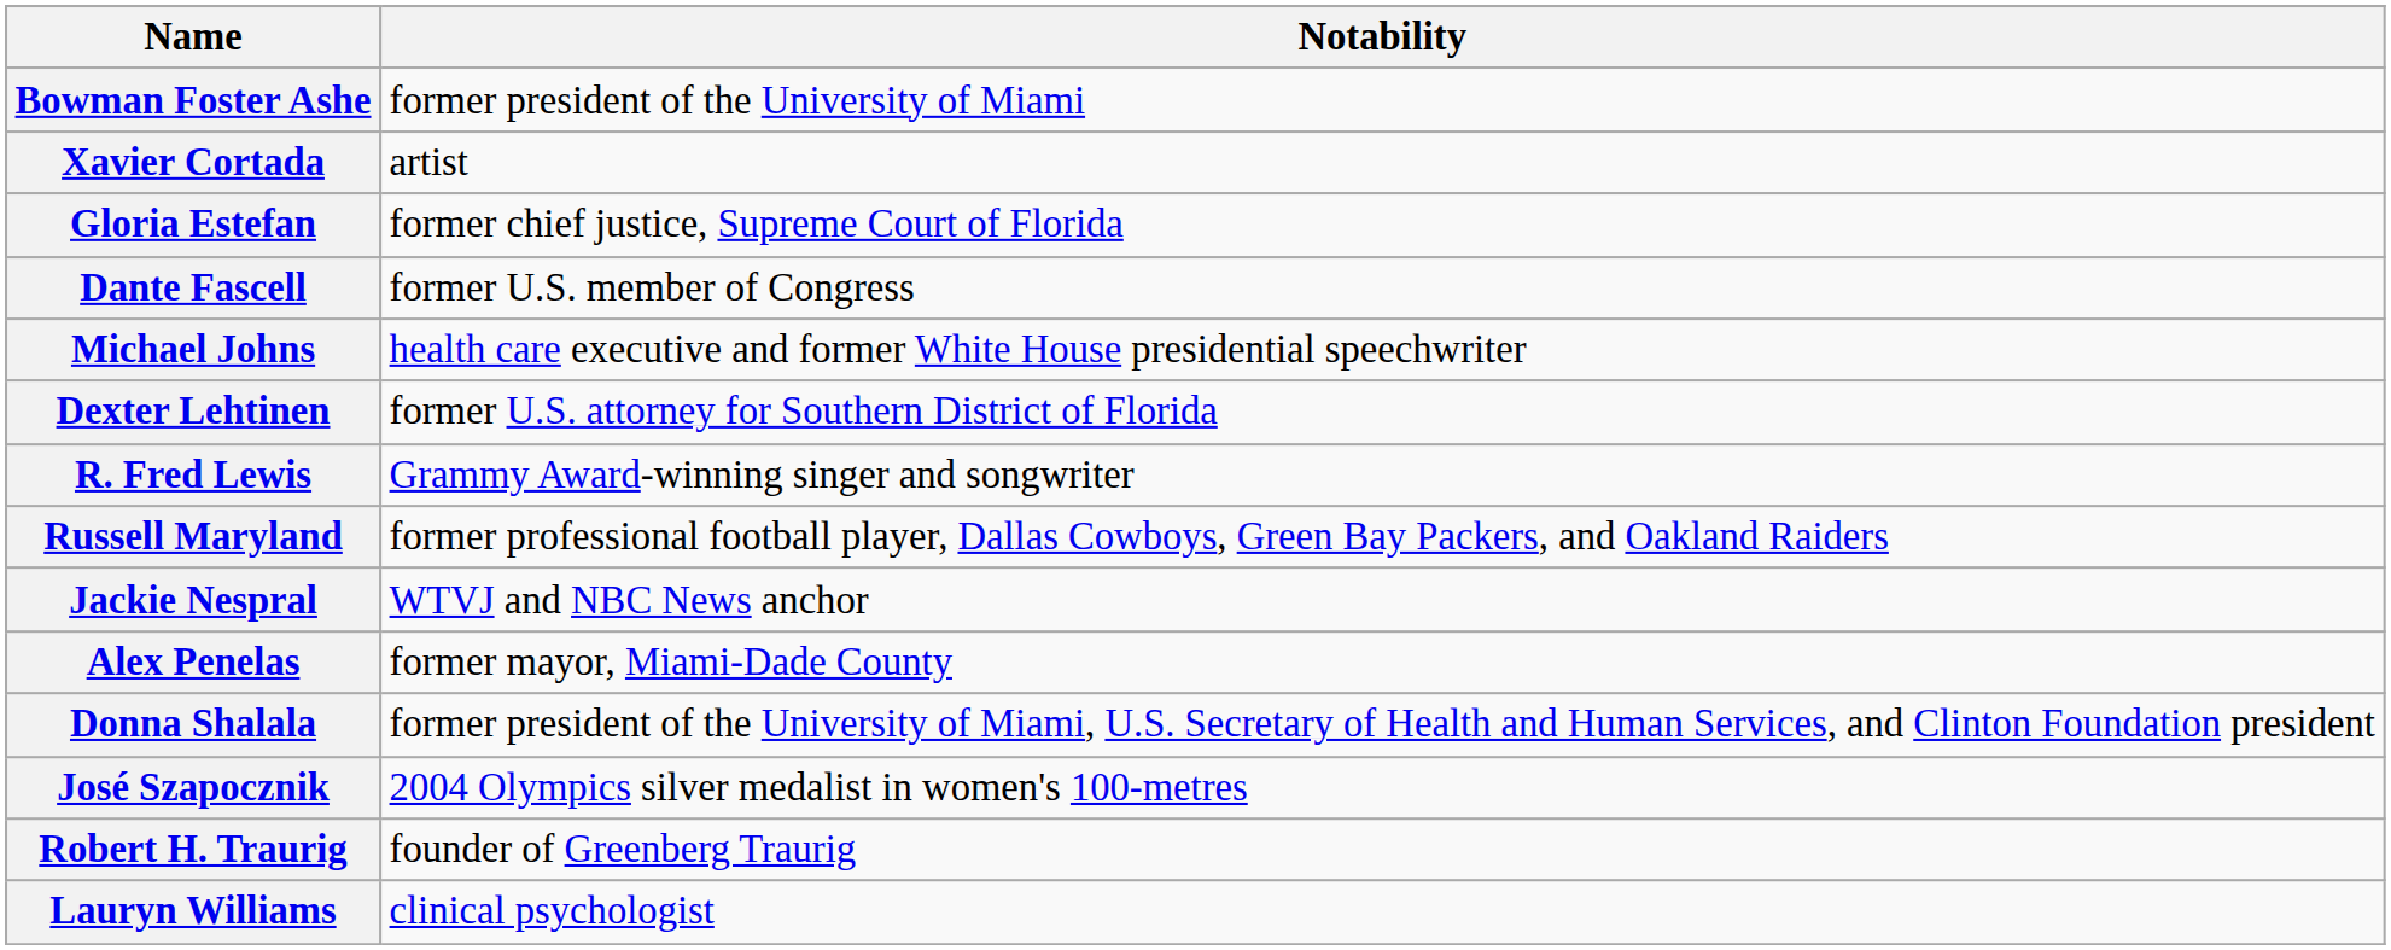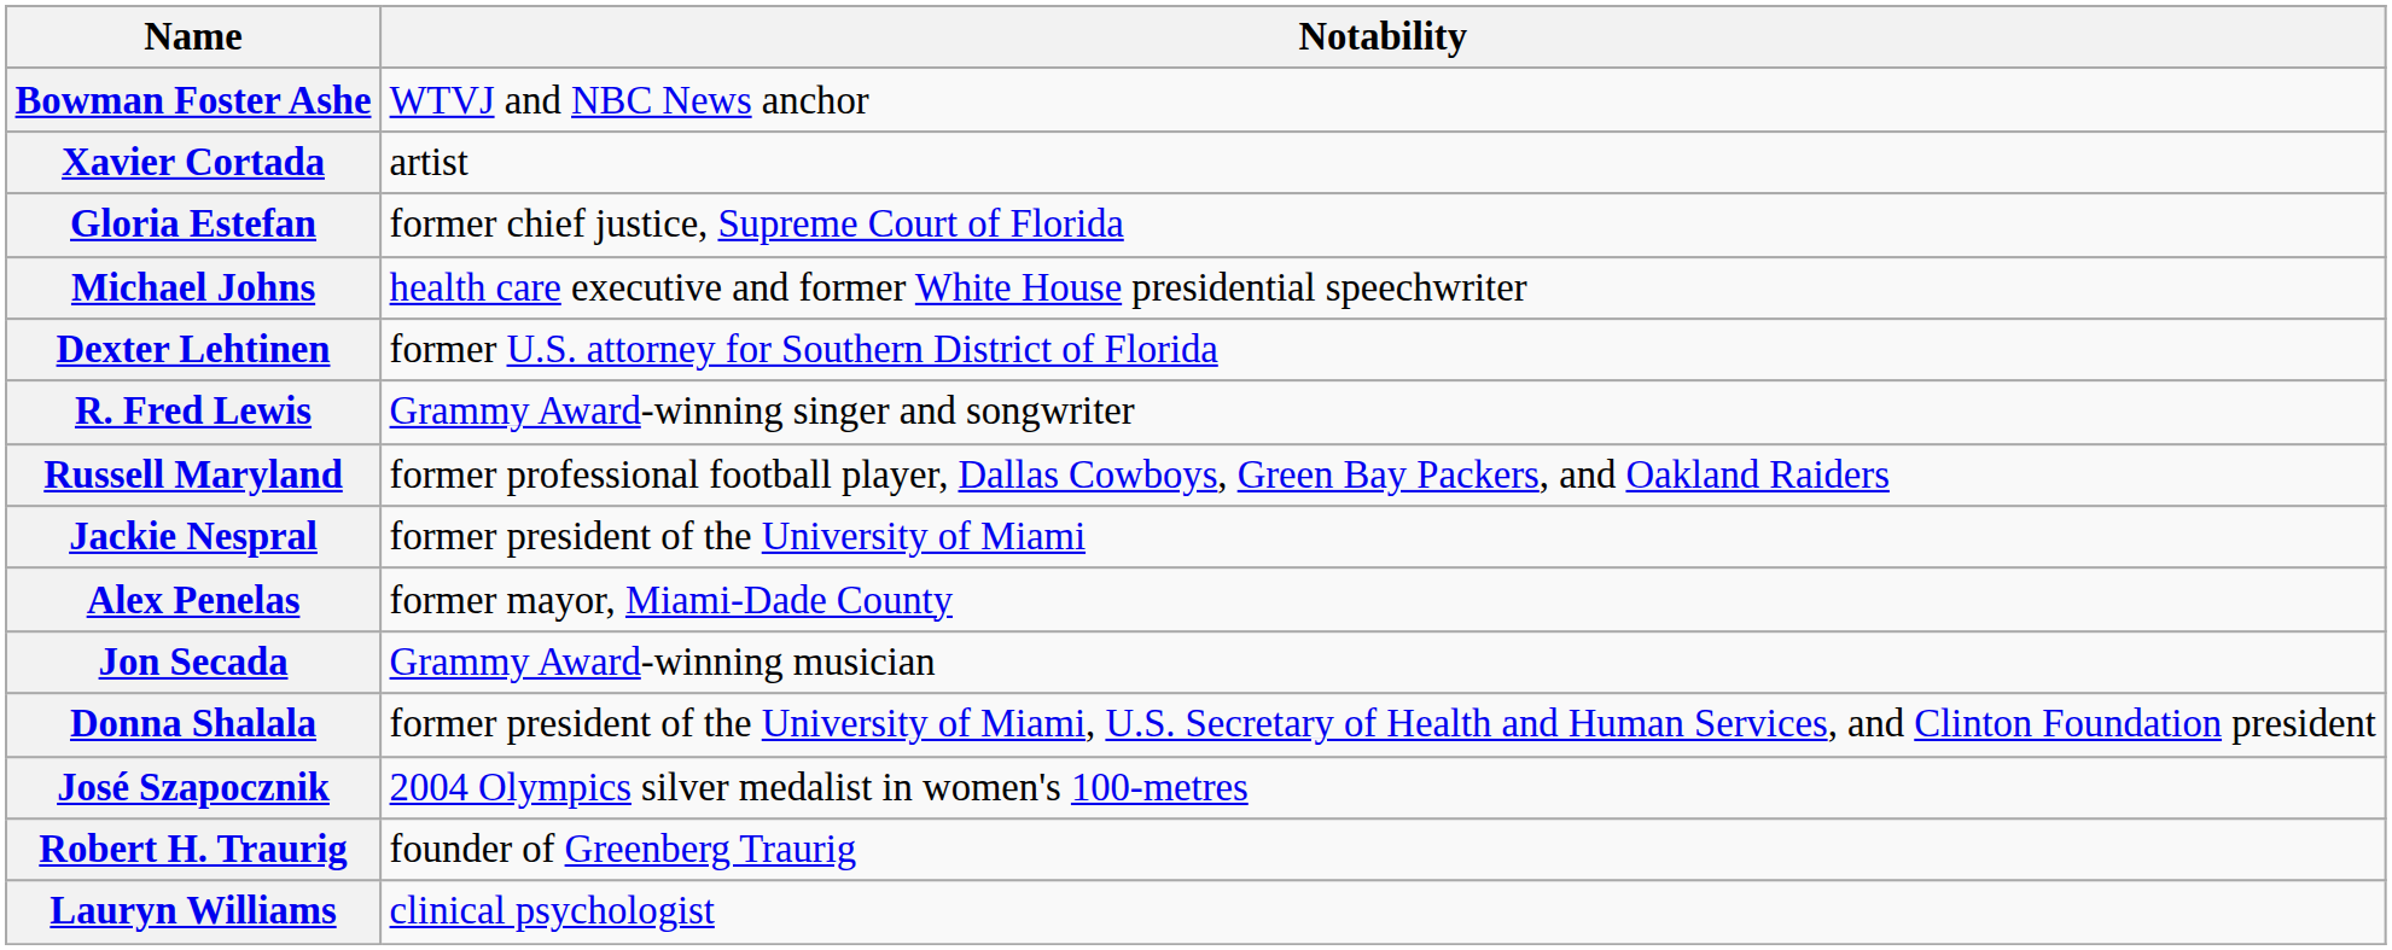 <table class="wikitable plainrowheaders">
 <tr>
 <th scope="col">Name</th>
 <th scope="col">Notability</th>
 </tr>
 <tr>
 <th scope="row"><a href='#'>Bowman Foster Ashe</a></th>
-<td>former president of the <a href='#'>University of Miami</a></td>
+<td><a href='#'>WTVJ</a> and <a href='#'>NBC News</a> anchor</td>
 </tr>
 <tr>
 <th scope="row"><a href='#'>Xavier Cortada</a></th>
 <td>artist</td>
 </tr>
 <tr>
 <th scope="row"><a href='#'>Gloria Estefan</a></th>
 <td>former chief justice, <a href='#'>Supreme Court of Florida</a></td>
-</tr>
-<tr>
-<th scope="row"><a href='#'>Dante Fascell</a></th>
-<td>former U.S. member of Congress</td>
 </tr>
 <tr>
 <th scope="row"><a href='#'>Michael Johns</a></th>
 <td><a href='#'>health care</a> executive and former <a href='#'>White House</a> presidential speechwriter</td>
 </tr>
 <tr>
 <th scope="row"><a href='#'>Dexter Lehtinen</a></th>
 <td>former <a href='#'>U.S. attorney for Southern District of Florida</a></td>
 </tr>
 <tr>
 <th scope="row"><a href='#'>R. Fred Lewis</a></th>
 <td><a href='#'>Grammy Award</a>-winning singer and songwriter</td>
 </tr>
 <tr>
 <th scope="row"><a href='#'>Russell Maryland</a></th>
 <td>former professional football player, <a href='#'>Dallas Cowboys</a>, <a href='#'>Green Bay Packers</a>, and <a href='#'>Oakland Raiders</a></td>
 </tr>
 <tr>
 <th scope="row"><a href='#'>Jackie Nespral</a></th>
-<td><a href='#'>WTVJ</a> and <a href='#'>NBC News</a> anchor</td>
+<td>former president of the <a href='#'>University of Miami</a></td>
 </tr>
 <tr>
 <th scope="row"><a href='#'>Alex Penelas</a></th>
 <td>former mayor, <a href='#'>Miami-Dade County</a></td>
+</tr>
+<tr>
+<th scope="row"><a href='#'>Jon Secada</a></th>
+<td><a href='#'>Grammy Award</a>-winning musician</td>
 </tr>
 <tr>
 <th scope="row"><a href='#'>Donna Shalala</a></th>
 <td>former president of the <a href='#'>University of Miami</a>, <a href='#'>U.S. Secretary of Health and Human Services</a>, and <a href='#'>Clinton Foundation</a> president</td>
 </tr>
 <tr>
 <th scope="row"><a href='#'>José Szapocznik</a></th>
 <td><a href='#'>2004 Olympics</a> silver medalist in women's <a href='#'>100-metres</a></td>
 </tr>
 <tr>
 <th scope="row"><a href='#'>Robert H. Traurig</a></th>
 <td>founder of <a href='#'>Greenberg Traurig</a></td>
 </tr>
 <tr>
 <th scope="row"><a href='#'>Lauryn Williams</a></th>
 <td><a href='#'>clinical psychologist</a></td>
 </tr>
 </table>
